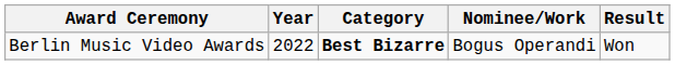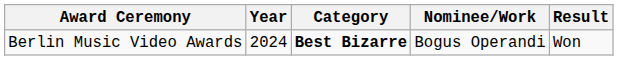 <table class="wikitable">
 <tr>
 <th>Award Ceremony</th>
 <th>Year</th>
 <th>Category</th>
 <th>Nominee/Work</th>
 <th>Result</th>
 </tr>
 <tr>
 <td>Berlin Music Video Awards</td>
-<td>2022</td>
+<td>2024</td>
 <td><strong>Best Bizarre</strong></td>
 <td>Bogus Operandi</td>
 <td>Won</td>
 </tr>
 </table>
